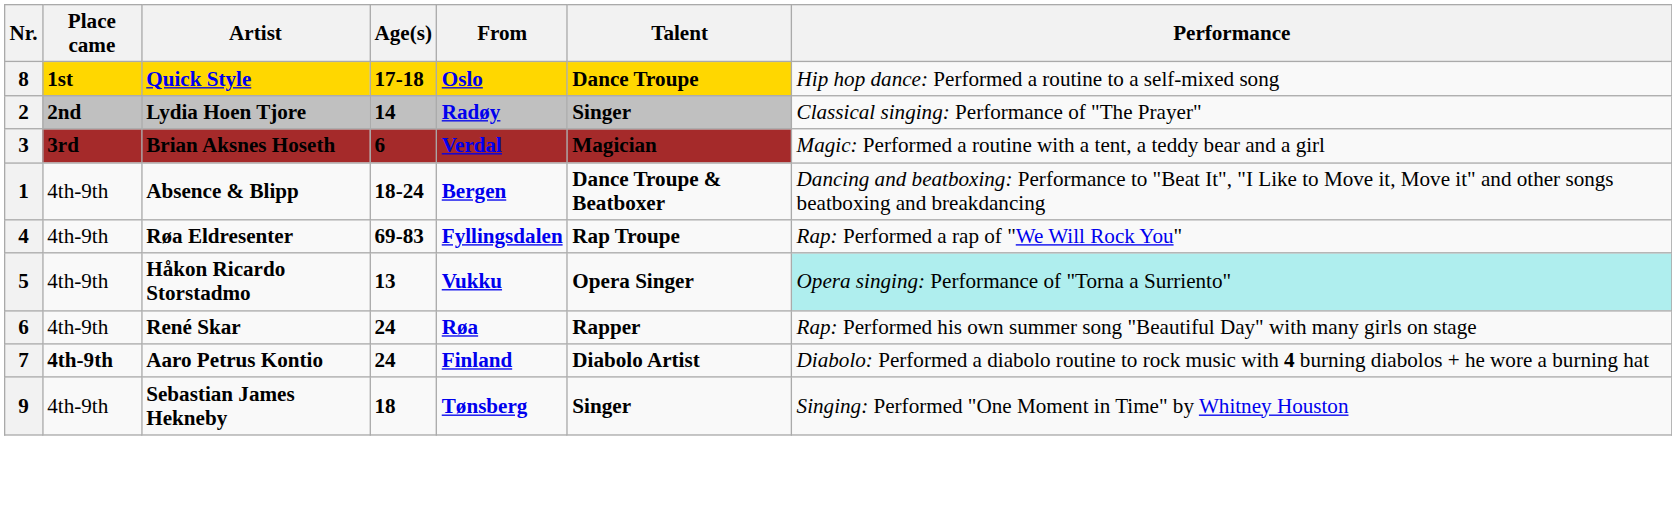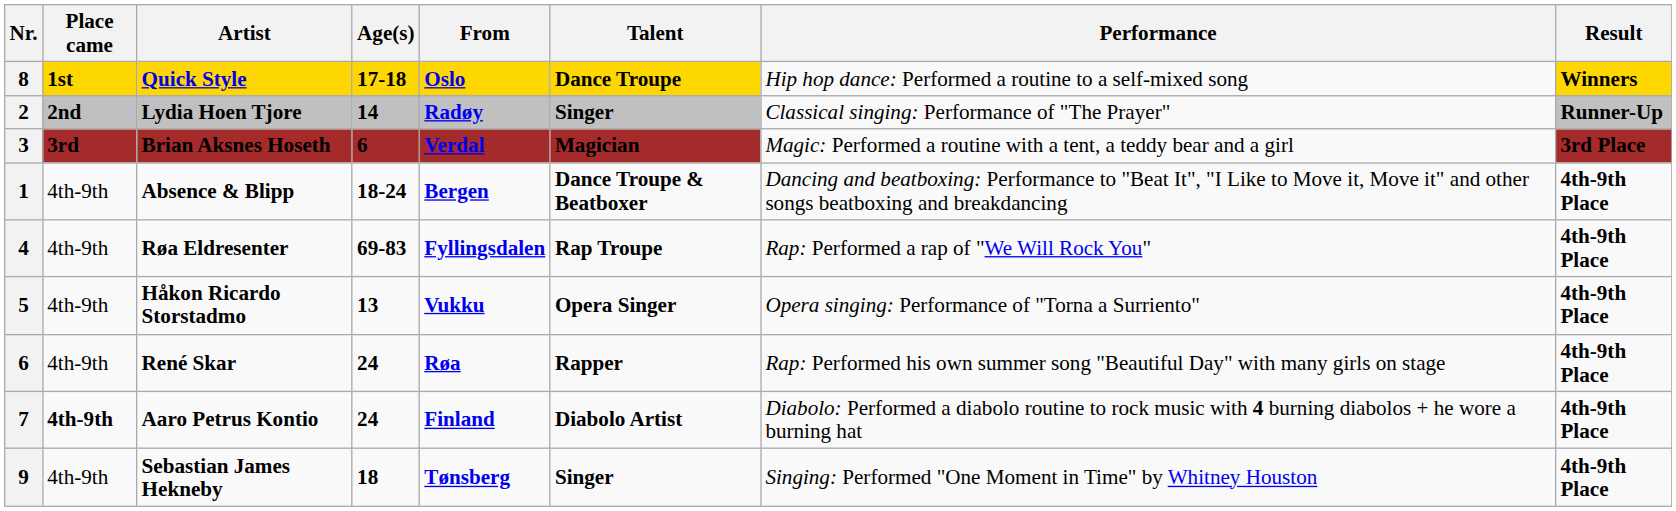 <table class="wikitable sortable" width="100%">
 <tr>
 <th>Nr.</th>
 <th>Place came</th>
 <th>Artist</th>
 <th>Age(s)</th>
 <th>From</th>
 <th>Talent</th>
 <th>Performance</th>
+<th>Result</th>
 </tr>
 <tr>
 <th>8</th>
 <td bgcolor="gold"><strong>1st</strong></td>
 <td bgcolor="gold"><strong><a href='#'>Quick Style</a></strong></td>
 <td bgcolor="gold"><strong>17-18</strong></td>
 <td bgcolor="gold"><strong><a href='#'>Oslo</a></strong></td>
 <td bgcolor="gold"><strong>Dance Troupe</strong></td>
 <td><em>Hip hop dance:</em> Performed a routine to a self-mixed song</td>
+<td bgcolor="gold"><strong>Winners</strong></td>
 </tr>
 <tr>
 <th>2</th>
 <td bgcolor="silver"><strong>2nd</strong></td>
 <td bgcolor="silver"><strong>Lydia Hoen Tjore</strong></td>
 <td bgcolor="silver"><strong>14</strong></td>
 <td bgcolor="silver"><strong><a href='#'>Radøy</a></strong></td>
 <td bgcolor="silver"><strong>Singer</strong></td>
 <td><em>Classical singing:</em> Performance of "The Prayer"</td>
+<td bgcolor="silver"><strong>Runner-Up</strong></td>
 </tr>
 <tr>
 <th>3</th>
 <td bgcolor="brown"><strong>3rd</strong></td>
 <td bgcolor="brown"><strong>Brian Aksnes Hoseth</strong></td>
 <td bgcolor="brown"><strong>6</strong></td>
 <td bgcolor="brown"><strong><a href='#'>Verdal</a></strong></td>
 <td bgcolor="brown"><strong>Magician</strong></td>
 <td><em>Magic:</em> Performed a routine with a tent, a teddy bear and a girl</td>
+<td bgcolor="brown"><strong>3rd Place</strong></td>
 </tr>
 <tr>
 <th>1</th>
 <td>4th-9th</td>
 <td><strong>Absence & Blipp</strong></td>
 <td><strong>18-24</strong></td>
 <td><strong><a href='#'>Bergen</a></strong></td>
 <td><strong>Dance Troupe & Beatboxer</strong></td>
 <td><em>Dancing and beatboxing:</em> Performance to "Beat It", "I Like to Move it, Move it" and other songs beatboxing and breakdancing</td>
+<td><strong>4th-9th Place</strong></td>
 </tr>
 <tr>
 <th>4</th>
 <td>4th-9th</td>
 <td><strong>Røa Eldresenter</strong></td>
 <td><strong>69-83</strong></td>
 <td><strong><a href='#'>Fyllingsdalen</a></strong></td>
 <td><strong>Rap Troupe</strong></td>
 <td><em>Rap:</em> Performed a rap of "<a href='#'>We Will Rock You</a>"</td>
+<td><strong>4th-9th Place</strong></td>
 </tr>
 <tr>
 <th>5</th>
 <td>4th-9th</td>
 <td><strong>Håkon Ricardo Storstadmo</strong></td>
 <td><strong>13</strong></td>
 <td><strong><a href='#'>Vukku</a></strong></td>
 <td><strong>Opera Singer</strong></td>
-<td style="background: paleturquoise;"><em>Opera singing:</em> Performance of "Torna a Surriento"</td>
+<td><em>Opera singing:</em> Performance of "Torna a Surriento"</td>
+<td><strong>4th-9th Place</strong></td>
 </tr>
 <tr>
 <th>6</th>
 <td>4th-9th</td>
 <td><strong>René Skar</strong></td>
 <td><strong>24</strong></td>
 <td><strong><a href='#'>Røa</a></strong></td>
 <td><strong>Rapper</strong></td>
 <td><em>Rap:</em> Performed his own summer song "Beautiful Day" with many girls on stage</td>
+<td><strong>4th-9th Place</strong></td>
 </tr>
 <tr>
 <th>7</th>
 <td><strong>4th-9th</strong></td>
 <td><strong>Aaro Petrus Kontio</strong></td>
 <td><strong>24</strong></td>
 <td><strong><a href='#'>Finland</a></strong></td>
 <td><strong>Diabolo Artist</strong></td>
 <td><em>Diabolo:</em> Performed a diabolo routine to rock music with <strong>4</strong> burning diabolos + he wore a burning hat</td>
+<td><strong>4th-9th Place</strong></td>
 </tr>
 <tr>
 <th>9</th>
 <td>4th-9th</td>
 <td><strong>Sebastian James Hekneby</strong></td>
 <td><strong>18</strong></td>
 <td><strong><a href='#'>Tønsberg</a></strong></td>
 <td><strong>Singer</strong></td>
 <td><em>Singing:</em> Performed "One Moment in Time" by <a href='#'>Whitney Houston</a></td>
+<td><strong>4th-9th Place</strong></td>
 </tr>
 </table>
